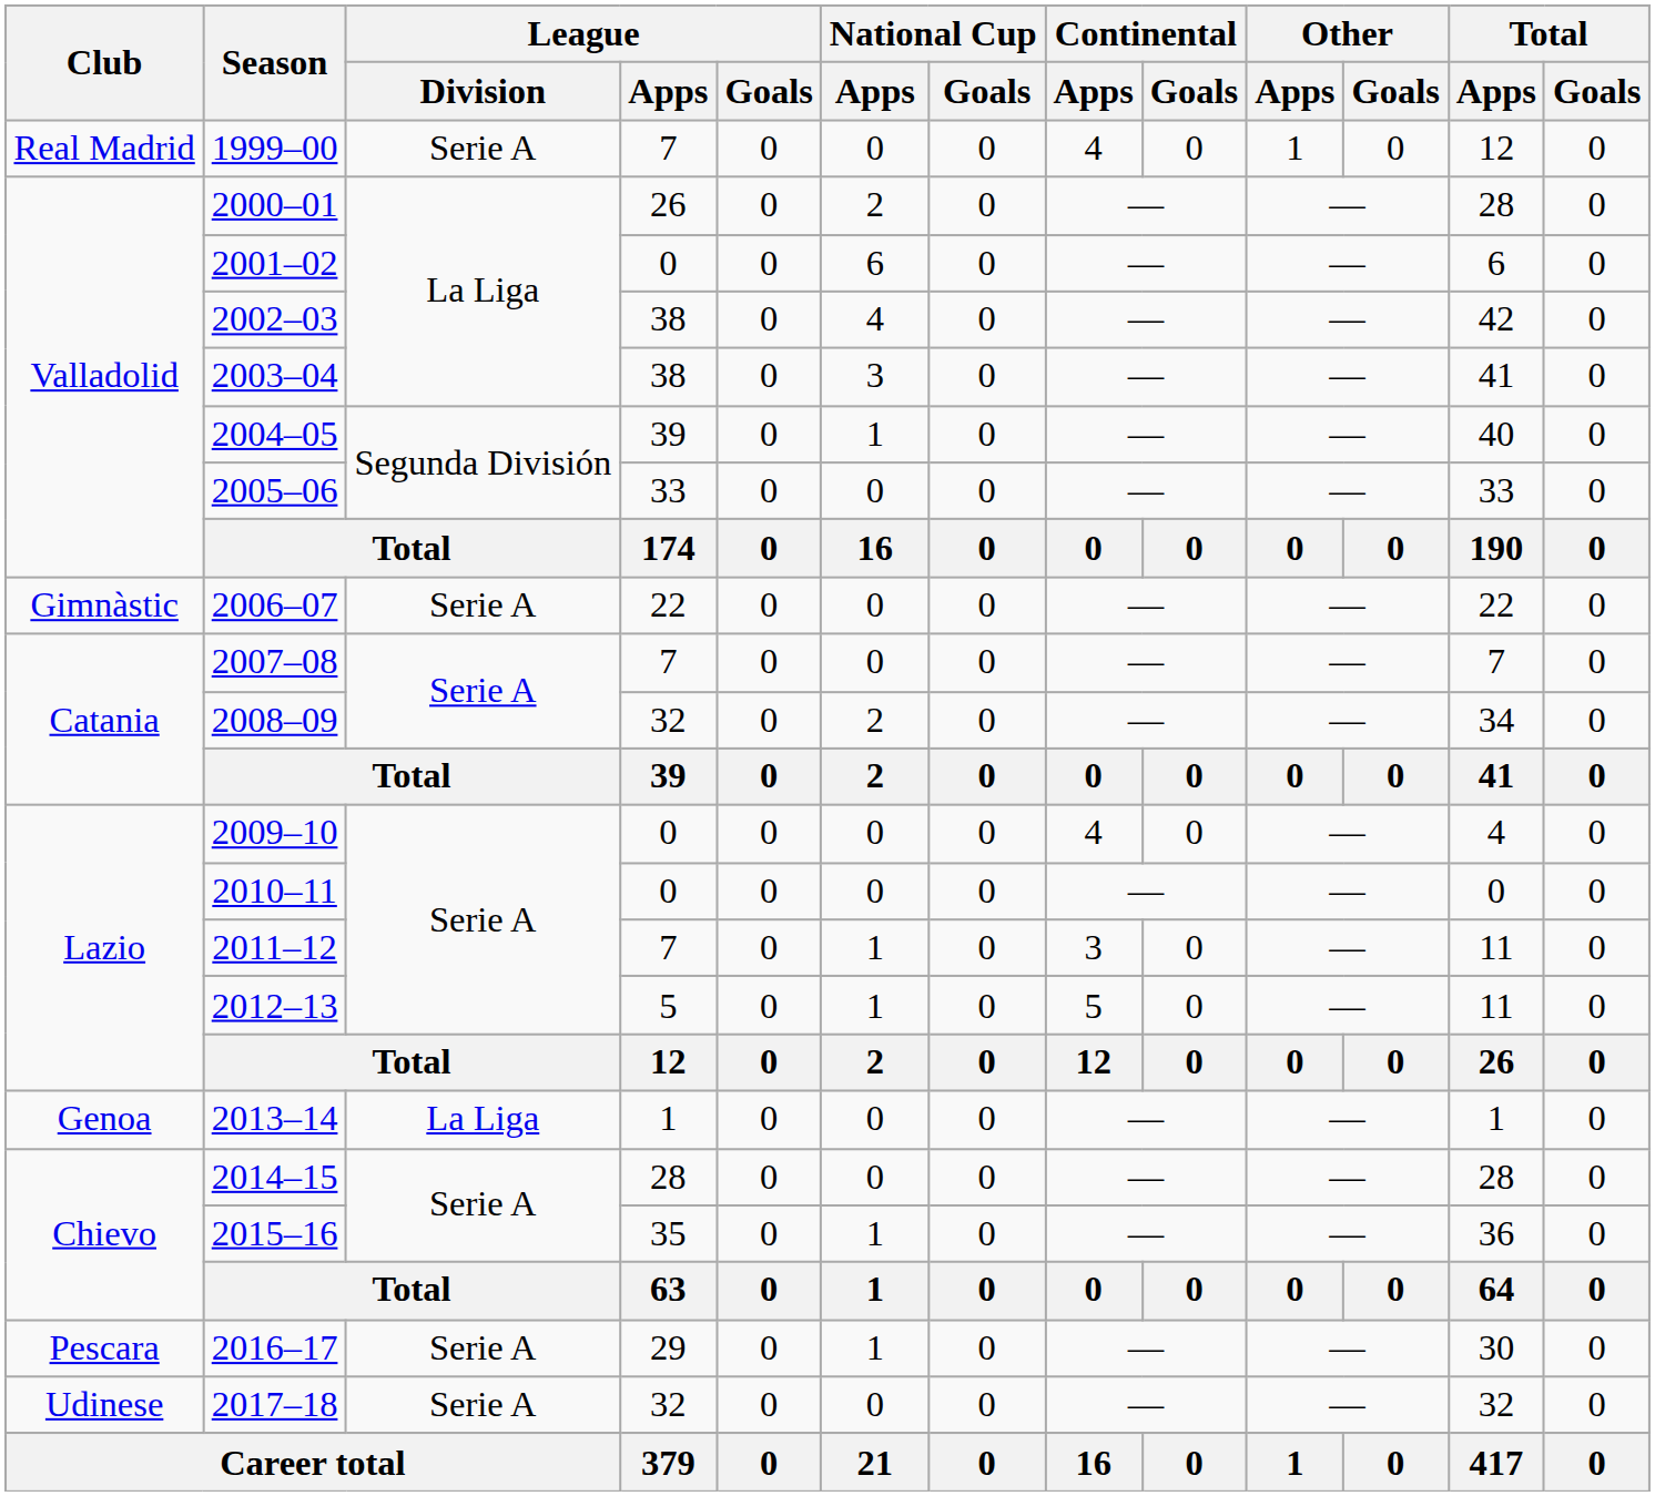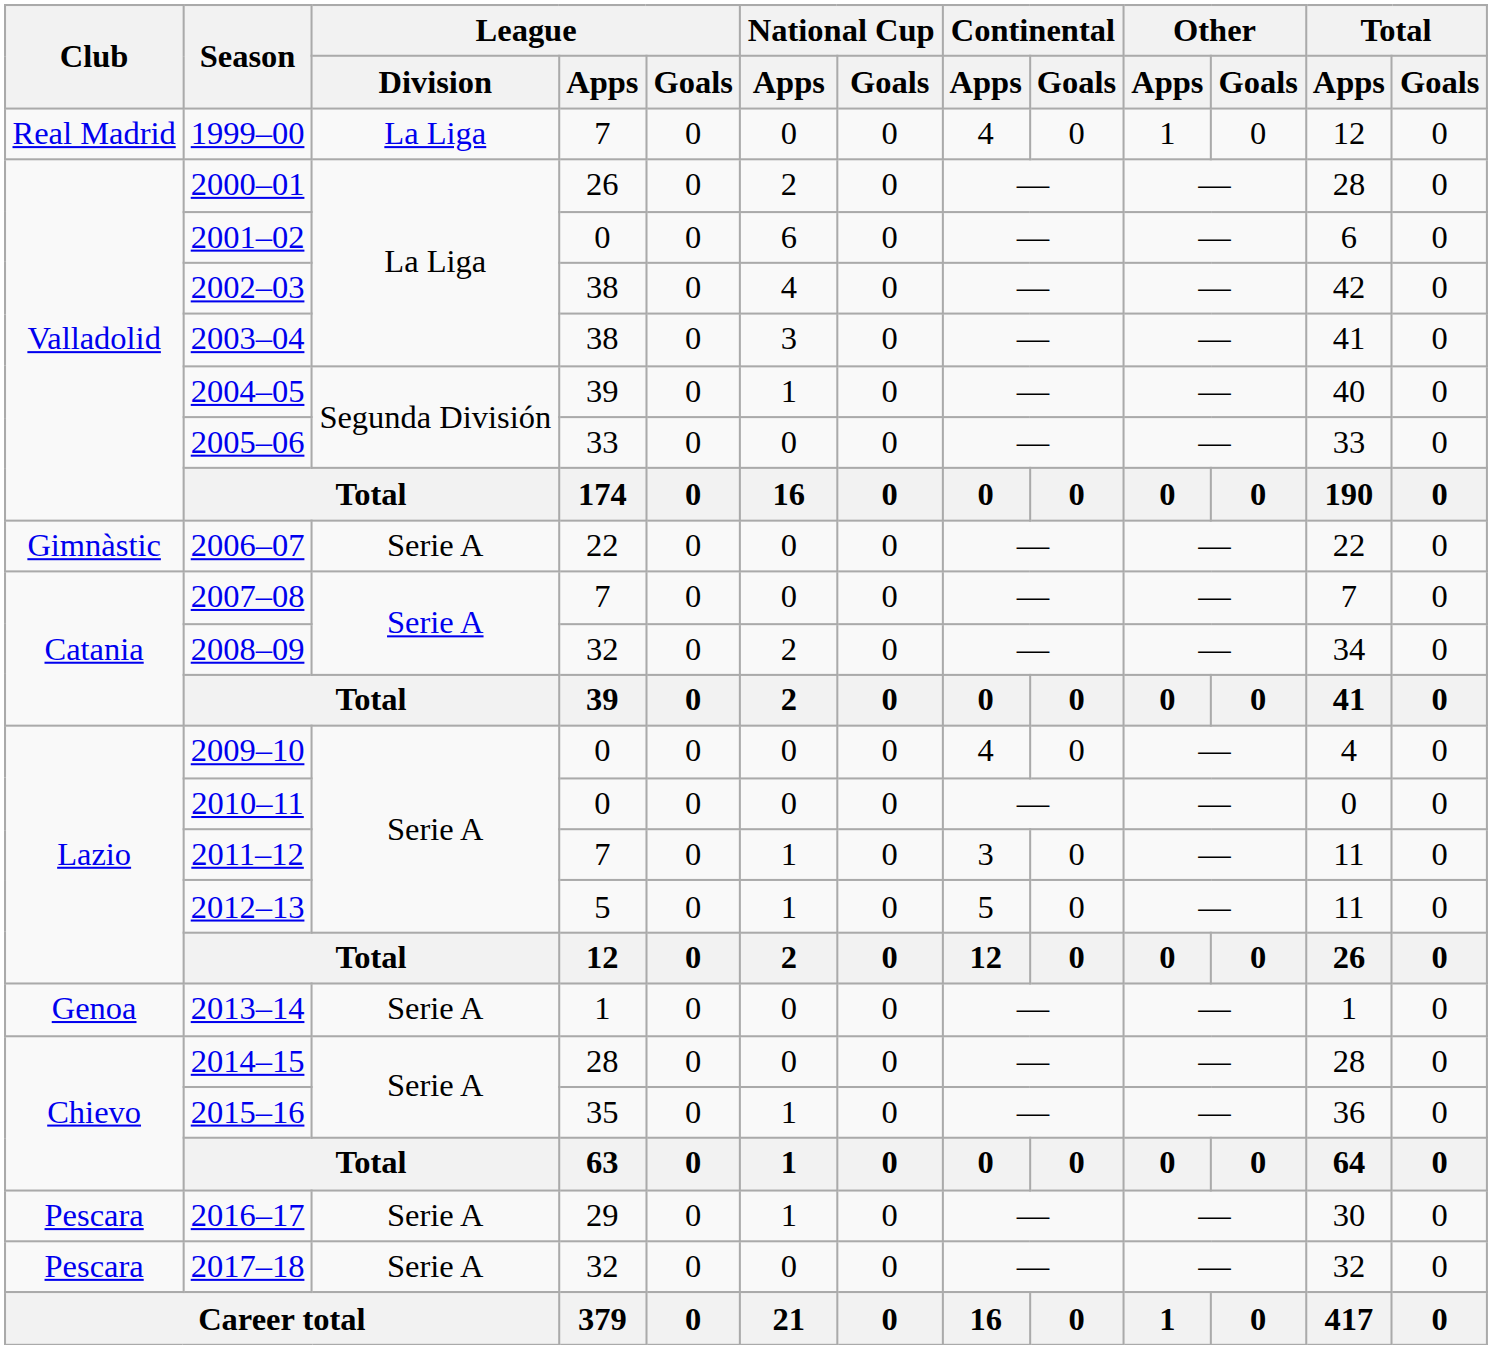 <table class="wikitable" style="text-align:center">
 <tr>
 <th rowspan="2">Club</th>
 <th rowspan="2">Season</th>
 <th colspan="3">League</th>
 <th colspan="2">National Cup</th>
 <th colspan="2">Continental</th>
 <th colspan="2">Other</th>
 <th colspan="2">Total</th>
 </tr>
 <tr>
 <th>Division</th>
 <th>Apps</th>
 <th>Goals</th>
 <th>Apps</th>
 <th>Goals</th>
 <th>Apps</th>
 <th>Goals</th>
 <th>Apps</th>
 <th>Goals</th>
 <th>Apps</th>
 <th>Goals</th>
 </tr>
 <tr>
 <td><a href='#'>Real Madrid</a></td>
 <td><a href='#'>1999–00</a></td>
-<td>Serie A</td>
+<td><a href='#'>La Liga</a></td>
 <td>7</td>
 <td>0</td>
 <td>0</td>
 <td>0</td>
 <td>4</td>
 <td>0</td>
 <td>1</td>
 <td>0</td>
 <td>12</td>
 <td>0</td>
 </tr>
 <tr>
 <td rowspan="7"><a href='#'>Valladolid</a></td>
 <td><a href='#'>2000–01</a></td>
 <td rowspan="4">La Liga</td>
 <td>26</td>
 <td>0</td>
 <td>2</td>
 <td>0</td>
 <td colspan="2">—</td>
 <td colspan="2">—</td>
 <td>28</td>
 <td>0</td>
 </tr>
 <tr>
 <td><a href='#'>2001–02</a></td>
 <td>0</td>
 <td>0</td>
 <td>6</td>
 <td>0</td>
 <td colspan="2">—</td>
 <td colspan="2">—</td>
 <td>6</td>
 <td>0</td>
 </tr>
 <tr>
 <td><a href='#'>2002–03</a></td>
 <td>38</td>
 <td>0</td>
 <td>4</td>
 <td>0</td>
 <td colspan="2">—</td>
 <td colspan="2">—</td>
 <td>42</td>
 <td>0</td>
 </tr>
 <tr>
 <td><a href='#'>2003–04</a></td>
 <td>38</td>
 <td>0</td>
 <td>3</td>
 <td>0</td>
 <td colspan="2">—</td>
 <td colspan="2">—</td>
 <td>41</td>
 <td>0</td>
 </tr>
 <tr>
 <td><a href='#'>2004–05</a></td>
 <td rowspan="2">Segunda División</td>
 <td>39</td>
 <td>0</td>
 <td>1</td>
 <td>0</td>
 <td colspan="2">—</td>
 <td colspan="2">—</td>
 <td>40</td>
 <td>0</td>
 </tr>
 <tr>
 <td><a href='#'>2005–06</a></td>
 <td>33</td>
 <td>0</td>
 <td>0</td>
 <td>0</td>
 <td colspan="2">—</td>
 <td colspan="2">—</td>
 <td>33</td>
 <td>0</td>
 </tr>
 <tr>
 <th colspan="2">Total</th>
 <th>174</th>
 <th>0</th>
 <th>16</th>
 <th>0</th>
 <th>0</th>
 <th>0</th>
 <th>0</th>
 <th>0</th>
 <th>190</th>
 <th>0</th>
 </tr>
 <tr>
 <td><a href='#'>Gimnàstic</a></td>
 <td><a href='#'>2006–07</a></td>
 <td>Serie A</td>
 <td>22</td>
 <td>0</td>
 <td>0</td>
 <td>0</td>
 <td colspan="2">—</td>
 <td colspan="2">—</td>
 <td>22</td>
 <td>0</td>
 </tr>
 <tr>
 <td rowspan="3"><a href='#'>Catania</a></td>
 <td><a href='#'>2007–08</a></td>
 <td rowspan="2"><a href='#'>Serie A</a></td>
 <td>7</td>
 <td>0</td>
 <td>0</td>
 <td>0</td>
 <td colspan="2">—</td>
 <td colspan="2">—</td>
 <td>7</td>
 <td>0</td>
 </tr>
 <tr>
 <td><a href='#'>2008–09</a></td>
 <td>32</td>
 <td>0</td>
 <td>2</td>
 <td>0</td>
 <td colspan="2">—</td>
 <td colspan="2">—</td>
 <td>34</td>
 <td>0</td>
 </tr>
 <tr>
 <th colspan="2">Total</th>
 <th>39</th>
 <th>0</th>
 <th>2</th>
 <th>0</th>
 <th>0</th>
 <th>0</th>
 <th>0</th>
 <th>0</th>
 <th>41</th>
 <th>0</th>
 </tr>
 <tr>
 <td rowspan="5"><a href='#'>Lazio</a></td>
 <td><a href='#'>2009–10</a></td>
 <td rowspan="4">Serie A</td>
 <td>0</td>
 <td>0</td>
 <td>0</td>
 <td>0</td>
 <td>4</td>
 <td>0</td>
 <td colspan="2">—</td>
 <td>4</td>
 <td>0</td>
 </tr>
 <tr>
 <td><a href='#'>2010–11</a></td>
 <td>0</td>
 <td>0</td>
 <td>0</td>
 <td>0</td>
 <td colspan="2">—</td>
 <td colspan="2">—</td>
 <td>0</td>
 <td>0</td>
 </tr>
 <tr>
 <td><a href='#'>2011–12</a></td>
 <td>7</td>
 <td>0</td>
 <td>1</td>
 <td>0</td>
 <td>3</td>
 <td>0</td>
 <td colspan="2">—</td>
 <td>11</td>
 <td>0</td>
 </tr>
 <tr>
 <td><a href='#'>2012–13</a></td>
 <td>5</td>
 <td>0</td>
 <td>1</td>
 <td>0</td>
 <td>5</td>
 <td>0</td>
 <td colspan="2">—</td>
 <td>11</td>
 <td>0</td>
 </tr>
 <tr>
 <th colspan="2">Total</th>
 <th>12</th>
 <th>0</th>
 <th>2</th>
 <th>0</th>
 <th>12</th>
 <th>0</th>
 <th>0</th>
 <th>0</th>
 <th>26</th>
 <th>0</th>
 </tr>
 <tr>
 <td><a href='#'>Genoa</a></td>
 <td><a href='#'>2013–14</a></td>
-<td><a href='#'>La Liga</a></td>
+<td>Serie A</td>
 <td>1</td>
 <td>0</td>
 <td>0</td>
 <td>0</td>
 <td colspan="2">—</td>
 <td colspan="2">—</td>
 <td>1</td>
 <td>0</td>
 </tr>
 <tr>
 <td rowspan="3"><a href='#'>Chievo</a></td>
 <td><a href='#'>2014–15</a></td>
 <td rowspan="2">Serie A</td>
 <td>28</td>
 <td>0</td>
 <td>0</td>
 <td>0</td>
 <td colspan="2">—</td>
 <td colspan="2">—</td>
 <td>28</td>
 <td>0</td>
 </tr>
 <tr>
 <td><a href='#'>2015–16</a></td>
 <td>35</td>
 <td>0</td>
 <td>1</td>
 <td>0</td>
 <td colspan="2">—</td>
 <td colspan="2">—</td>
 <td>36</td>
 <td>0</td>
 </tr>
 <tr>
 <th colspan="2">Total</th>
 <th>63</th>
 <th>0</th>
 <th>1</th>
 <th>0</th>
 <th>0</th>
 <th>0</th>
 <th>0</th>
 <th>0</th>
 <th>64</th>
 <th>0</th>
 </tr>
 <tr>
 <td><a href='#'>Pescara</a></td>
 <td><a href='#'>2016–17</a></td>
 <td>Serie A</td>
 <td>29</td>
 <td>0</td>
 <td>1</td>
 <td>0</td>
 <td colspan="2">—</td>
 <td colspan="2">—</td>
 <td>30</td>
 <td>0</td>
 </tr>
 <tr>
-<td><a href='#'>Udinese</a></td>
+<td><a href='#'>Pescara</a></td>
 <td><a href='#'>2017–18</a></td>
 <td>Serie A</td>
 <td>32</td>
 <td>0</td>
 <td>0</td>
 <td>0</td>
 <td colspan="2">—</td>
 <td colspan="2">—</td>
 <td>32</td>
 <td>0</td>
 </tr>
 <tr>
 <th colspan="3">Career total</th>
 <th>379</th>
 <th>0</th>
 <th>21</th>
 <th>0</th>
 <th>16</th>
 <th>0</th>
 <th>1</th>
 <th>0</th>
 <th>417</th>
 <th>0</th>
 </tr>
 </table>
